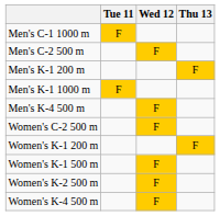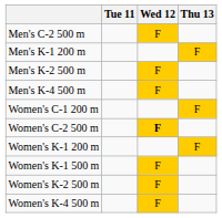 <table class="wikitable" style="margin:0.5em auto; font-size:90%; line-height:1.25em; text-align:center;">
 <tr>
 <th></th>
 <th>Tue 11</th>
 <th>Wed 12</th>
 <th>Thu 13</th>
-</tr>
-<tr>
-<td align=left>Men's C-1 1000 m</td>
-<td style="background-color:#FFCC00;">F</td>
-<td></td>
-<td></td>
 </tr>
 <tr>
 <td align=left>Men's C-2 500 m</td>
 <td></td>
 <td style="background-color:#FFCC00;">F</td>
 <td></td>
 </tr>
 <tr>
 <td align=left>Men's K-1 200 m</td>
 <td></td>
 <td></td>
 <td style="background-color:#FFCC00;">F</td>
 </tr>
 <tr>
-<td align=left>Men's K-1 1000 m</td>
+<td align=left>Men's K-2 500 m</td>
+<td></td>
 <td style="background-color:#FFCC00;">F</td>
-<td></td>
 <td></td>
 </tr>
 <tr>
 <td align=left>Men's K-4 500 m</td>
 <td></td>
 <td style="background-color:#FFCC00;">F</td>
 <td></td>
 </tr>
 <tr>
+<td align=left>Women's C-1 200 m</td>
+<td></td>
+<td></td>
+<td style="background-color:#FFCC00;">F</td>
+</tr>
+<tr>
 <td align=left>Women's C-2 500 m</td>
 <td></td>
-<td style="background-color:#FFCC00;">F</td>
+<td style="background-color:#FFCC00;"><strong>F</strong></td>
 <td></td>
 </tr>
 <tr>
 <td align=left>Women's K-1 200 m</td>
 <td></td>
 <td></td>
 <td style="background-color:#FFCC00;">F</td>
 </tr>
 <tr>
 <td align=left>Women's K-1 500 m</td>
 <td></td>
 <td style="background-color:#FFCC00;">F</td>
 <td></td>
 </tr>
 <tr>
 <td align=left>Women's K-2 500 m</td>
 <td></td>
 <td style="background-color:#FFCC00;">F</td>
 <td></td>
 </tr>
 <tr>
 <td align=left>Women's K-4 500 m</td>
 <td></td>
 <td style="background-color:#FFCC00;">F</td>
 <td></td>
 </tr>
 </table>
